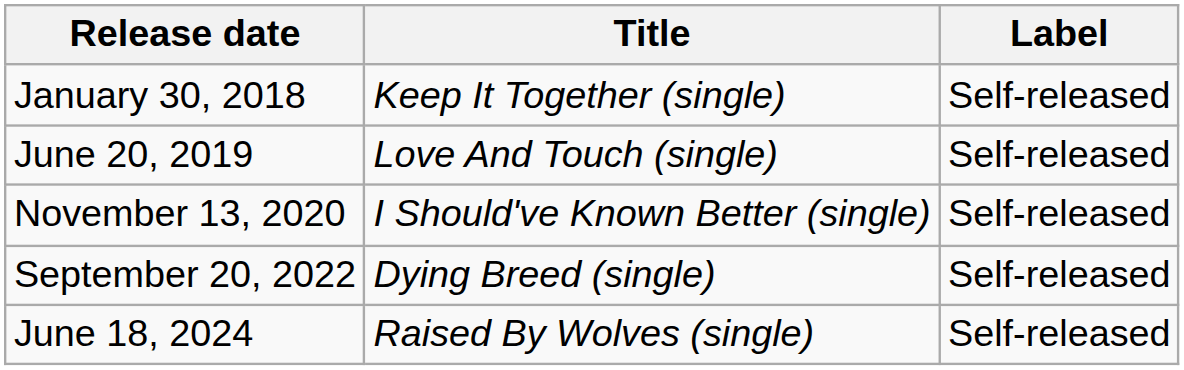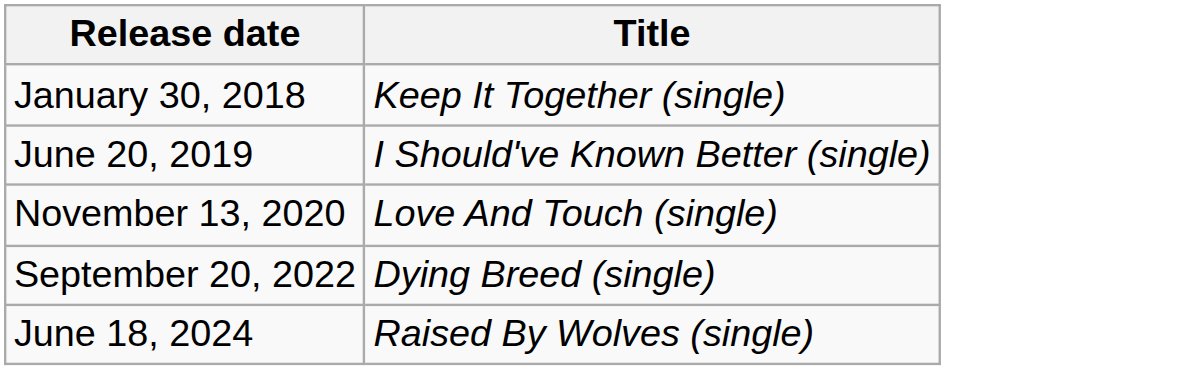 <table class="wikitable">
 <tr>
 <th><strong>Release date</strong></th>
 <th><strong>Title</strong></th>
-<th><strong>Label</strong></th>
 </tr>
 <tr>
 <td>January 30, 2018</td>
 <td><em>Keep It Together (single)</em></td>
-<td>Self-released</td>
 </tr>
 <tr>
 <td>June 20, 2019</td>
-<td><em>Love And Touch (single)</em></td>
-<td>Self-released</td>
+<td><em>I Should've Known Better (single)</em></td>
 </tr>
 <tr>
 <td>November 13, 2020</td>
-<td><em>I Should've Known Better (single)</em></td>
-<td>Self-released</td>
+<td><em>Love And Touch (single)</em></td>
 </tr>
 <tr>
 <td>September 20, 2022</td>
 <td><em>Dying Breed (single)</em></td>
-<td>Self-released</td>
 </tr>
 <tr>
 <td>June 18, 2024</td>
 <td><em>Raised By Wolves (single)</em></td>
-<td>Self-released</td>
 </tr>
 </table>
